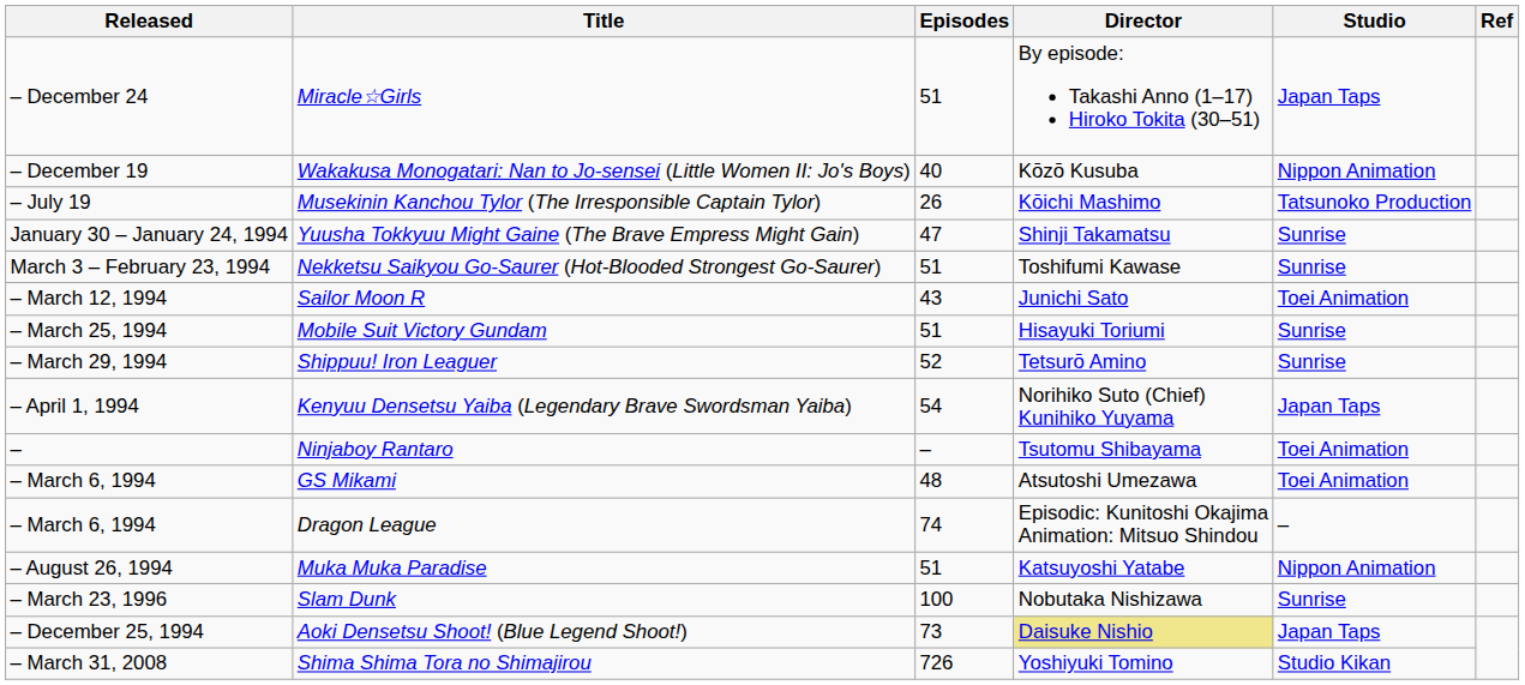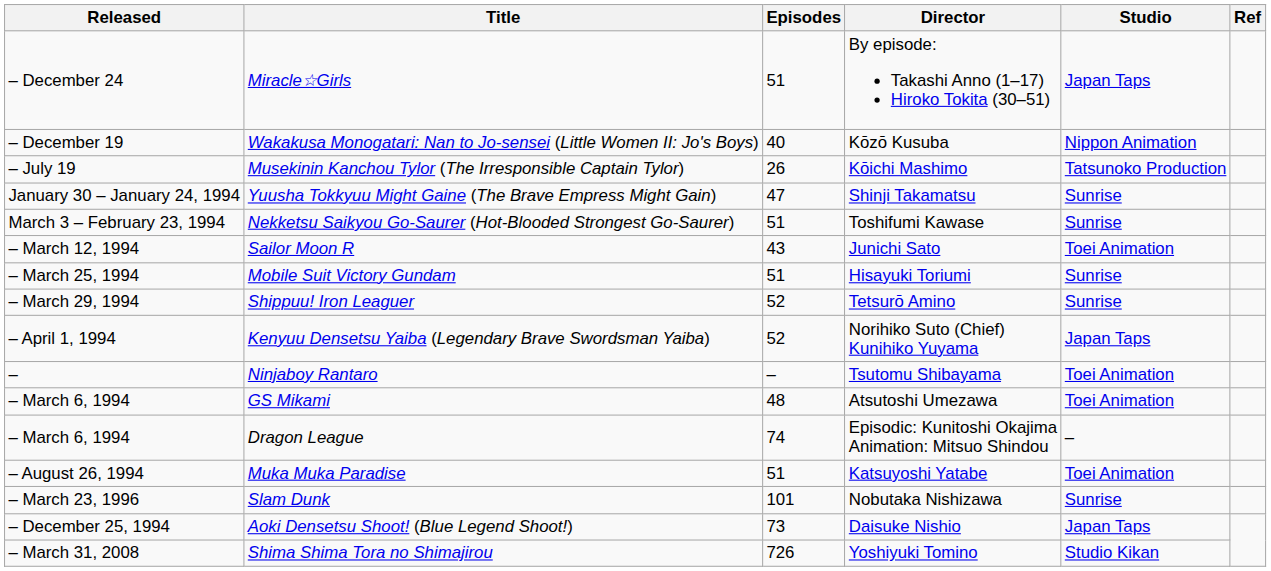 <table class="wikitable sortable" border="1">
 <tr>
 <th>Released</th>
 <th>Title</th>
 <th>Episodes</th>
 <th>Director</th>
 <th>Studio</th>
 <th>Ref</th>
 </tr>
 <tr>
 <td> – December 24</td>
 <td><em><a href='#'>Miracle☆Girls</a></em></td>
 <td>51</td>
 <td>By episode:<br><ul><li>Takashi Anno (1–17)</li><li><a href='#'>Hiroko Tokita</a> (30–51)</li></ul></td>
 <td><a href='#'>Japan Taps</a></td>
 <td></td>
 </tr>
 <tr>
 <td> – December 19</td>
 <td><em><a href='#'>Wakakusa Monogatari: Nan to Jo-sensei</a></em> (<em>Little Women II: Jo's Boys</em>)</td>
 <td>40</td>
 <td>Kōzō Kusuba</td>
 <td><a href='#'>Nippon Animation</a></td>
 <td></td>
 </tr>
 <tr>
 <td> – July 19</td>
 <td><em><a href='#'>Musekinin Kanchou Tylor</a></em> (<em>The Irresponsible Captain Tylor</em>)</td>
 <td>26</td>
 <td><a href='#'>Kōichi Mashimo</a></td>
 <td><a href='#'>Tatsunoko Production</a></td>
 <td></td>
 </tr>
 <tr>
 <td>January 30 – January 24, 1994</td>
 <td><em><a href='#'>Yuusha Tokkyuu Might Gaine</a></em> (<em>The Brave Empress Might Gain</em>)</td>
 <td>47</td>
 <td><a href='#'>Shinji Takamatsu</a></td>
 <td><a href='#'>Sunrise</a></td>
 <td></td>
 </tr>
 <tr>
 <td>March 3 – February 23, 1994</td>
 <td><em><a href='#'>Nekketsu Saikyou Go-Saurer</a></em> (<em>Hot-Blooded Strongest Go-Saurer</em>)</td>
 <td>51</td>
 <td>Toshifumi Kawase</td>
 <td><a href='#'>Sunrise</a></td>
 <td></td>
 </tr>
 <tr>
 <td> – March 12, 1994</td>
 <td><em><a href='#'>Sailor Moon R</a></em></td>
 <td>43</td>
 <td><a href='#'>Junichi Sato</a></td>
 <td><a href='#'>Toei Animation</a></td>
 <td></td>
 </tr>
 <tr>
 <td> – March 25, 1994</td>
 <td><em><a href='#'>Mobile Suit Victory Gundam</a></em></td>
 <td>51</td>
 <td><a href='#'>Hisayuki Toriumi</a></td>
 <td><a href='#'>Sunrise</a></td>
 <td></td>
 </tr>
 <tr>
 <td> – March 29, 1994</td>
 <td><em><a href='#'>Shippuu! Iron Leaguer</a></em></td>
 <td>52</td>
 <td><a href='#'>Tetsurō Amino</a></td>
 <td><a href='#'>Sunrise</a></td>
 <td></td>
 </tr>
 <tr>
 <td> – April 1, 1994</td>
 <td><em><a href='#'>Kenyuu Densetsu Yaiba</a></em> (<em>Legendary Brave Swordsman Yaiba</em>)</td>
-<td>54</td>
+<td>52</td>
 <td>Norihiko Suto (Chief)<br><a href='#'>Kunihiko Yuyama</a></td>
 <td><a href='#'>Japan Taps</a></td>
 <td></td>
 </tr>
 <tr>
 <td> –</td>
 <td><em><a href='#'>Ninjaboy Rantaro</a></em></td>
 <td>–</td>
 <td><a href='#'>Tsutomu Shibayama</a></td>
 <td><a href='#'>Toei Animation</a></td>
 <td></td>
 </tr>
 <tr>
 <td> – March 6, 1994</td>
 <td><a href='#'><em>GS Mikami</em></a></td>
 <td>48</td>
 <td>Atsutoshi Umezawa</td>
 <td><a href='#'>Toei Animation</a></td>
 <td></td>
 </tr>
 <tr>
 <td> – March 6, 1994</td>
 <td><em>Dragon League</em></td>
 <td>74</td>
 <td>Episodic: Kunitoshi Okajima<br>Animation: Mitsuo Shindou</td>
 <td>–</td>
 <td></td>
 </tr>
 <tr>
 <td> – August 26, 1994</td>
 <td><em><a href='#'>Muka Muka Paradise</a></em></td>
 <td>51</td>
 <td><a href='#'>Katsuyoshi Yatabe</a></td>
-<td><a href='#'>Nippon Animation</a></td>
+<td><a href='#'>Toei Animation</a></td>
 <td></td>
 </tr>
 <tr>
 <td> – March 23, 1996</td>
 <td><em><a href='#'>Slam Dunk</a></em></td>
-<td>100</td>
+<td>101</td>
 <td>Nobutaka Nishizawa</td>
 <td><a href='#'>Sunrise</a></td>
 <td></td>
 </tr>
 <tr>
 <td> – December 25, 1994</td>
 <td><em><a href='#'>Aoki Densetsu Shoot!</a></em> (<em>Blue Legend Shoot!</em>)</td>
 <td>73</td>
-<td style="background: khaki;"><a href='#'>Daisuke Nishio</a></td>
+<td><a href='#'>Daisuke Nishio</a></td>
 <td><a href='#'>Japan Taps</a></td>
 </tr>
 <tr>
 <td> – March 31, 2008</td>
 <td><em><a href='#'>Shima Shima Tora no Shimajirou</a></em></td>
 <td>726</td>
 <td><a href='#'>Yoshiyuki Tomino</a></td>
 <td><a href='#'>Studio Kikan</a></td>
 </tr>
 </table>
